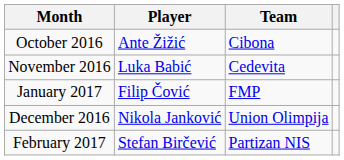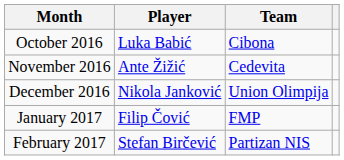 <table class="wikitable" style="text-align: center;">
 <tr>
 <th>Month</th>
 <th>Player</th>
 <th>Team</th>
 <th></th>
 </tr>
 <tr>
 <td>October 2016</td>
-<td align="left"> <a href='#'>Ante Žižić</a></td>
+<td align="left"> <a href='#'>Luka Babić</a></td>
 <td align="left"> <a href='#'>Cibona</a></td>
 <td></td>
 </tr>
 <tr>
 <td>November 2016</td>
-<td align="left"> <a href='#'>Luka Babić</a></td>
+<td align="left"> <a href='#'>Ante Žižić</a></td>
 <td align="left"> <a href='#'>Cedevita</a></td>
+<td></td>
+</tr>
+<tr>
+<td>December 2016</td>
+<td align="left"> <a href='#'>Nikola Janković</a></td>
+<td align="left"> <a href='#'>Union Olimpija</a></td>
 <td></td>
 </tr>
 <tr>
 <td>January 2017</td>
 <td align="left"> <a href='#'>Filip Čović</a></td>
 <td align="left"> <a href='#'>FMP</a></td>
 <td></td>
 </tr>
 <tr>
-<td>December 2016</td>
-<td align="left"> <a href='#'>Nikola Janković</a></td>
-<td align="left"> <a href='#'>Union Olimpija</a></td>
-<td></td>
-</tr>
-<tr>
 <td>February 2017</td>
 <td align="left"> <a href='#'>Stefan Birčević</a></td>
 <td align="left"> <a href='#'>Partizan NIS</a></td>
 <td></td>
 </tr>
 </table>
